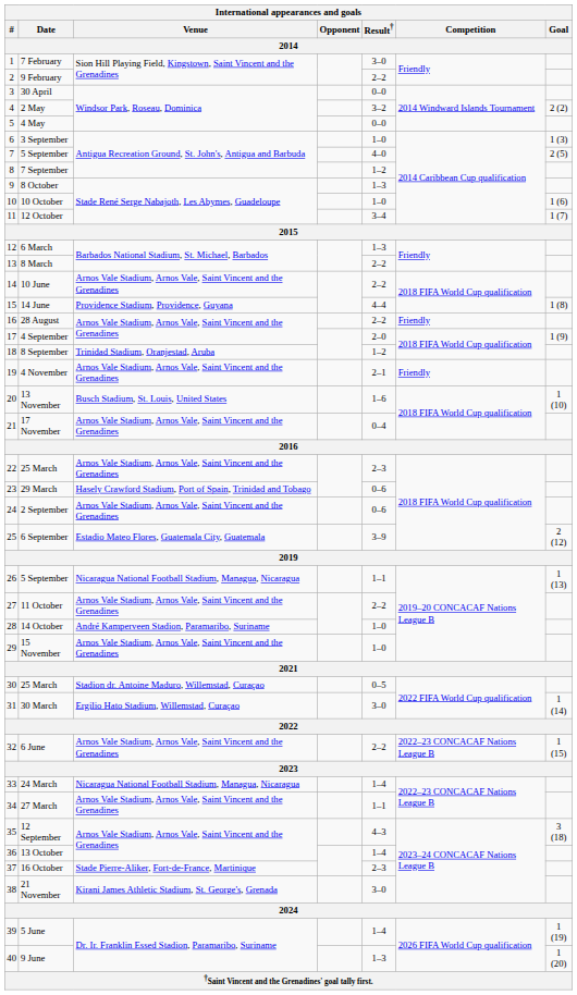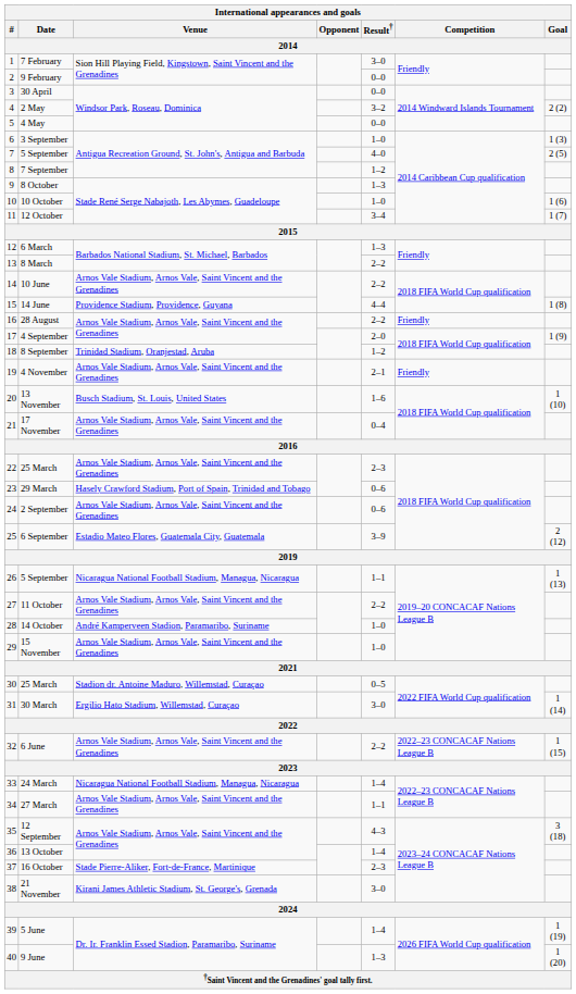 <table class="wikitable collapsible collapsed" style="font-size:90%">
 <tr>
 <th colspan="7"><strong>International appearances and goals</strong></th>
 </tr>
 <tr>
 <th>#</th>
 <th>Date</th>
 <th>Venue</th>
 <th>Opponent</th>
 <th>Result<sup>†</sup></th>
 <th>Competition</th>
 <th>Goal</th>
 </tr>
 <tr>
 <th colspan="7" align=center><strong>2014</strong></th>
 </tr>
 <tr>
 <td align=center>1</td>
 <td>7 February</td>
 <td rowspan="2">Sion Hill Playing Field, <a href='#'>Kingstown</a>, <a href='#'>Saint Vincent and the Grenadines</a></td>
 <td rowspan="2"></td>
 <td align=center>3–0</td>
 <td rowspan="2"><a href='#'>Friendly</a></td>
 <td></td>
 </tr>
 <tr>
 <td align=center>2</td>
 <td>9 February</td>
-<td align=center>2–2</td>
+<td align=center>0–0</td>
 <td></td>
 </tr>
 <tr>
 <td align=center>3</td>
 <td>30 April</td>
 <td rowspan="3"><a href='#'>Windsor Park</a>, <a href='#'>Roseau</a>, <a href='#'>Dominica</a></td>
 <td></td>
 <td align=center>0–0</td>
 <td rowspan="3"><a href='#'>2014 Windward Islands Tournament</a></td>
 <td></td>
 </tr>
 <tr>
 <td align=center>4</td>
 <td>2 May</td>
 <td></td>
 <td align=center>3–2</td>
 <td align=center>2 (2)</td>
 </tr>
 <tr>
 <td align=center>5</td>
 <td>4 May</td>
 <td></td>
 <td align=center>0–0</td>
 <td></td>
 </tr>
 <tr>
 <td align=center>6</td>
 <td>3 September</td>
 <td rowspan="3"><a href='#'>Antigua Recreation Ground</a>, <a href='#'>St. John's</a>, <a href='#'>Antigua and Barbuda</a></td>
 <td></td>
 <td align=center>1–0</td>
 <td rowspan="6"><a href='#'>2014 Caribbean Cup qualification</a></td>
 <td align=center>1 (3)</td>
 </tr>
 <tr>
 <td align=center>7</td>
 <td>5 September</td>
 <td></td>
 <td align=center>4–0</td>
 <td align=center>2 (5)</td>
 </tr>
 <tr>
 <td align=center>8</td>
 <td>7 September</td>
 <td></td>
 <td align=center>1–2</td>
 <td></td>
 </tr>
 <tr>
 <td align=center>9</td>
 <td>8 October</td>
 <td rowspan="3"><a href='#'>Stade René Serge Nabajoth</a>, <a href='#'>Les Abymes</a>, <a href='#'>Guadeloupe</a></td>
 <td></td>
 <td align=center>1–3</td>
 <td></td>
 </tr>
 <tr>
 <td align=center>10</td>
 <td>10 October</td>
 <td></td>
 <td align=center>1–0</td>
 <td align=center>1 (6)</td>
 </tr>
 <tr>
 <td align=center>11</td>
 <td>12 October</td>
 <td></td>
 <td align=center>3–4</td>
 <td align=center>1 (7)</td>
 </tr>
 <tr>
 <th colspan="7" align=center><strong>2015</strong></th>
 </tr>
 <tr>
 <td align=center>12</td>
 <td>6 March</td>
 <td rowspan="2"><a href='#'>Barbados National Stadium</a>, <a href='#'>St. Michael</a>, <a href='#'>Barbados</a></td>
 <td rowspan="2"></td>
 <td align=center>1–3</td>
 <td rowspan="2"><a href='#'>Friendly</a></td>
 <td></td>
 </tr>
 <tr>
 <td align=center>13</td>
 <td>8 March</td>
 <td align=center>2–2</td>
 <td></td>
 </tr>
 <tr>
 <td align=center>14</td>
 <td>10 June</td>
 <td><a href='#'>Arnos Vale Stadium</a>, <a href='#'>Arnos Vale</a>, <a href='#'>Saint Vincent and the Grenadines</a></td>
 <td rowspan="2"></td>
 <td align=center>2–2</td>
 <td rowspan="2"><a href='#'>2018 FIFA World Cup qualification</a></td>
 <td></td>
 </tr>
 <tr>
 <td align=center>15</td>
 <td>14 June</td>
 <td><a href='#'>Providence Stadium</a>, <a href='#'>Providence</a>, <a href='#'>Guyana</a></td>
 <td align=center>4–4</td>
 <td align=center>1 (8)</td>
 </tr>
 <tr>
 <td align=center>16</td>
 <td>28 August</td>
 <td rowspan="2"><a href='#'>Arnos Vale Stadium</a>, <a href='#'>Arnos Vale</a>, <a href='#'>Saint Vincent and the Grenadines</a></td>
 <td></td>
 <td align=center>2–2</td>
 <td><a href='#'>Friendly</a></td>
 <td></td>
 </tr>
 <tr>
 <td align=center>17</td>
 <td>4 September</td>
 <td rowspan="2"></td>
 <td align=center>2–0</td>
 <td rowspan="2"><a href='#'>2018 FIFA World Cup qualification</a></td>
 <td align=center>1 (9)</td>
 </tr>
 <tr>
 <td align=center>18</td>
 <td>8 September</td>
 <td><a href='#'>Trinidad Stadium</a>, <a href='#'>Oranjestad</a>, <a href='#'>Aruba</a></td>
 <td align=center>1–2</td>
 <td></td>
 </tr>
 <tr>
 <td align=center>19</td>
 <td>4 November</td>
 <td><a href='#'>Arnos Vale Stadium</a>, <a href='#'>Arnos Vale</a>, <a href='#'>Saint Vincent and the Grenadines</a></td>
 <td></td>
 <td align=center>2–1</td>
 <td><a href='#'>Friendly</a></td>
 <td></td>
 </tr>
 <tr>
 <td align=center>20</td>
 <td>13 November</td>
 <td><a href='#'>Busch Stadium</a>, <a href='#'>St. Louis</a>, <a href='#'>United States</a></td>
 <td></td>
 <td align=center>1–6</td>
 <td rowspan="2"><a href='#'>2018 FIFA World Cup qualification</a></td>
 <td align=center>1 (10)</td>
 </tr>
 <tr>
 <td align=center>21</td>
 <td>17 November</td>
 <td><a href='#'>Arnos Vale Stadium</a>, <a href='#'>Arnos Vale</a>, <a href='#'>Saint Vincent and the Grenadines</a></td>
 <td></td>
 <td align=center>0–4</td>
 <td></td>
 </tr>
 <tr>
 <th colspan="7" align=center><strong>2016</strong></th>
 </tr>
 <tr>
 <td align=center>22</td>
 <td>25 March</td>
 <td><a href='#'>Arnos Vale Stadium</a>, <a href='#'>Arnos Vale</a>, <a href='#'>Saint Vincent and the Grenadines</a></td>
 <td rowspan="2"></td>
 <td align=center>2–3</td>
 <td rowspan="4"><a href='#'>2018 FIFA World Cup qualification</a></td>
 <td></td>
 </tr>
 <tr>
 <td align=center>23</td>
 <td>29 March</td>
 <td><a href='#'>Hasely Crawford Stadium</a>, <a href='#'>Port of Spain</a>, <a href='#'>Trinidad and Tobago</a></td>
 <td align=center>0–6</td>
 <td></td>
 </tr>
 <tr>
 <td align=center>24</td>
 <td>2 September</td>
 <td><a href='#'>Arnos Vale Stadium</a>, <a href='#'>Arnos Vale</a>, <a href='#'>Saint Vincent and the Grenadines</a></td>
 <td></td>
 <td align=center>0–6</td>
 <td></td>
 </tr>
 <tr>
 <td align=center>25</td>
 <td>6 September</td>
 <td><a href='#'>Estadio Mateo Flores</a>, <a href='#'>Guatemala City</a>, <a href='#'>Guatemala</a></td>
 <td></td>
 <td align=center>3–9</td>
 <td align=center>2 (12)</td>
 </tr>
 <tr>
 <th colspan="7" align=center><strong>2019</strong></th>
 </tr>
 <tr>
 <td align=center>26</td>
 <td>5 September</td>
 <td><a href='#'>Nicaragua National Football Stadium</a>, <a href='#'>Managua</a>, <a href='#'>Nicaragua</a></td>
 <td></td>
 <td align=center>1–1</td>
 <td rowspan=4><a href='#'>2019–20 CONCACAF Nations League B</a></td>
 <td align=center>1 (13)</td>
 </tr>
 <tr>
 <td align=center>27</td>
 <td>11 October</td>
 <td><a href='#'>Arnos Vale Stadium</a>, <a href='#'>Arnos Vale</a>, <a href='#'>Saint Vincent and the Grenadines</a></td>
 <td rowspan=2></td>
 <td align=center>2–2</td>
 <td></td>
 </tr>
 <tr>
 <td align=center>28</td>
 <td>14 October</td>
 <td><a href='#'>André Kamperveen Stadion</a>, <a href='#'>Paramaribo</a>, <a href='#'>Suriname</a></td>
 <td align=center>1–0</td>
 <td></td>
 </tr>
 <tr>
 <td align=center>29</td>
 <td>15 November</td>
 <td><a href='#'>Arnos Vale Stadium</a>, <a href='#'>Arnos Vale</a>, <a href='#'>Saint Vincent and the Grenadines</a></td>
 <td></td>
 <td align=center>1–0</td>
 <td></td>
 </tr>
 <tr>
 <th colspan="7" align=center><strong>2021</strong></th>
 </tr>
 <tr>
 <td align=center>30</td>
 <td>25 March</td>
 <td><a href='#'>Stadion dr. Antoine Maduro</a>, <a href='#'>Willemstad</a>, <a href='#'>Curaçao</a></td>
 <td></td>
 <td align=center>0–5</td>
 <td rowspan=2><a href='#'>2022 FIFA World Cup qualification</a></td>
 <td></td>
 </tr>
 <tr>
 <td align=center>31</td>
 <td>30 March</td>
 <td><a href='#'>Ergilio Hato Stadium</a>, <a href='#'>Willemstad</a>, <a href='#'>Curaçao</a></td>
 <td></td>
 <td align=center>3–0</td>
 <td align=center>1 (14)</td>
 </tr>
 <tr>
 <th colspan="7" align=center><strong>2022</strong></th>
 </tr>
 <tr>
 <td align=center>32</td>
 <td>6 June</td>
 <td><a href='#'>Arnos Vale Stadium</a>, <a href='#'>Arnos Vale</a>, <a href='#'>Saint Vincent and the Grenadines</a></td>
 <td></td>
 <td align=center>2–2</td>
 <td><a href='#'>2022–23 CONCACAF Nations League B</a></td>
 <td align=center>1 (15)</td>
 </tr>
 <tr>
 <th colspan="7" align=center><strong>2023</strong></th>
 </tr>
 <tr>
 <td align=center>33</td>
 <td>24 March</td>
 <td><a href='#'>Nicaragua National Football Stadium</a>, <a href='#'>Managua</a>, <a href='#'>Nicaragua</a></td>
 <td></td>
 <td align=center>1–4</td>
 <td rowspan=2><a href='#'>2022–23 CONCACAF Nations League B</a></td>
 <td></td>
 </tr>
 <tr>
 <td align=center>34</td>
 <td>27 March</td>
 <td><a href='#'>Arnos Vale Stadium</a>, <a href='#'>Arnos Vale</a>, <a href='#'>Saint Vincent and the Grenadines</a></td>
 <td></td>
 <td align=center>1–1</td>
 <td></td>
 </tr>
 <tr>
 <td align=center>35</td>
 <td>12 September</td>
 <td rowspan=2><a href='#'>Arnos Vale Stadium</a>, <a href='#'>Arnos Vale</a>, <a href='#'>Saint Vincent and the Grenadines</a></td>
 <td></td>
 <td align=center>4–3</td>
 <td rowspan=4><a href='#'>2023–24 CONCACAF Nations League B</a></td>
 <td align=center>3 (18)</td>
 </tr>
 <tr>
 <td align=center>36</td>
 <td>13 October</td>
 <td rowspan=2></td>
 <td align=center>1–4</td>
 <td></td>
 </tr>
 <tr>
 <td align=center>37</td>
 <td>16 October</td>
 <td><a href='#'>Stade Pierre-Aliker</a>, <a href='#'>Fort-de-France</a>, <a href='#'>Martinique</a></td>
 <td align=center>2–3</td>
 <td></td>
 </tr>
 <tr>
 <td align=center>38</td>
 <td>21 November</td>
 <td><a href='#'>Kirani James Athletic Stadium</a>, <a href='#'>St. George's</a>, <a href='#'>Grenada</a></td>
 <td></td>
 <td align=center>3–0</td>
 <td></td>
 </tr>
 <tr>
 <th colspan="7" align=center><strong>2024</strong></th>
 </tr>
 <tr>
 <td align=center>39</td>
 <td>5 June</td>
 <td rowspan=2><a href='#'>Dr. Ir. Franklin Essed Stadion</a>, <a href='#'>Paramaribo</a>, <a href='#'>Suriname</a></td>
 <td></td>
 <td align=center>1–4</td>
 <td rowspan=2><a href='#'>2026 FIFA World Cup qualification</a></td>
 <td align=center>1 (19)</td>
 </tr>
 <tr>
 <td align=center>40</td>
 <td>9 June</td>
 <td></td>
 <td align=center>1–3</td>
 <td align=center>1 (20)</td>
 </tr>
 <tr>
 <th colspan="7"><sup>†</sup><small>Saint Vincent and the Grenadines' goal tally first.</small></th>
 </tr>
 </table>
